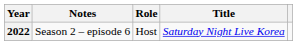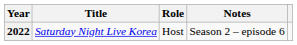 <table class="wikitable plainrowheaders">
 <tr>
 <th scope="col">Year</th>
+<th scope="col">Title</th>
+<th scope="col">Role</th>
 <th scope="col">Notes</th>
-<th scope="col">Role</th>
-<th scope="col">Title</th>
 <th scope="col" class="unsortable"></th>
 </tr>
 <tr>
 <th scope="row">2022</th>
+<td><em><a href='#'>Saturday Night Live Korea</a></em></td>
+<td>Host</td>
 <td>Season 2 – episode 6</td>
-<td>Host</td>
-<td><em><a href='#'>Saturday Night Live Korea</a></em></td>
 <td style="text-align:center"></td>
 </tr>
 </table>
